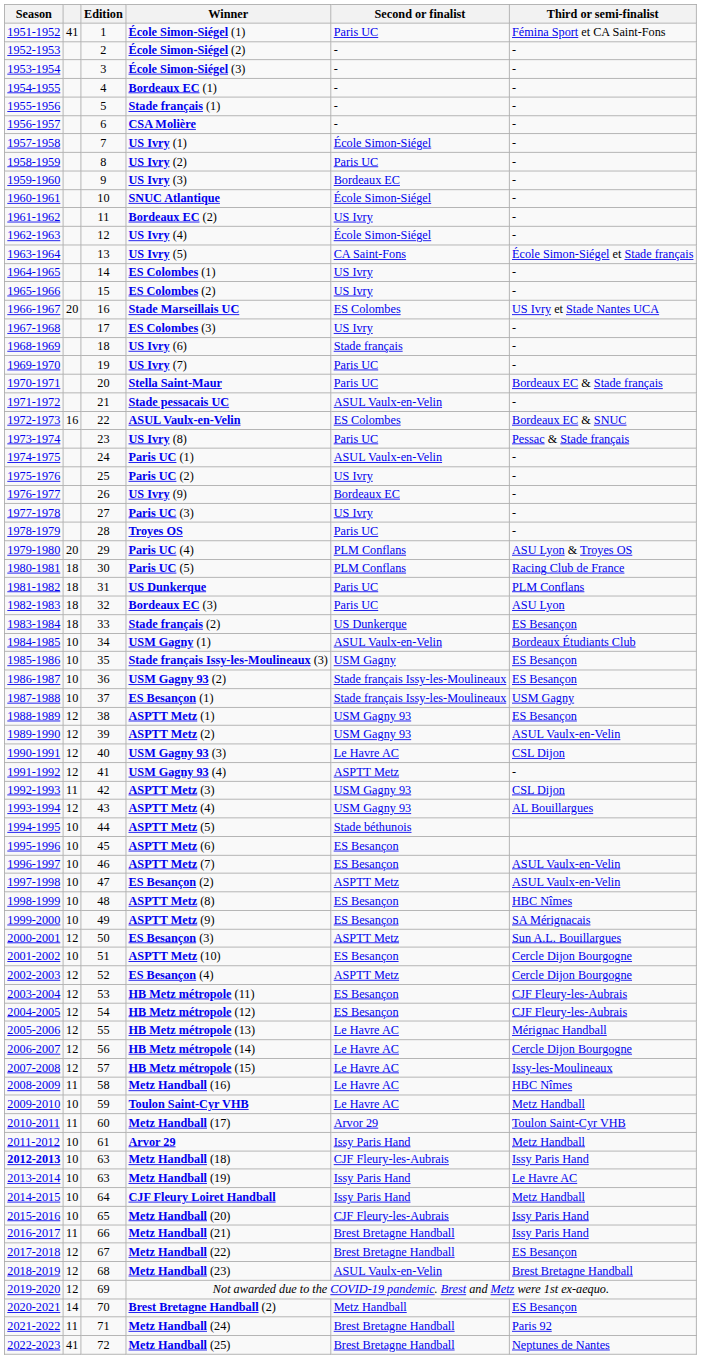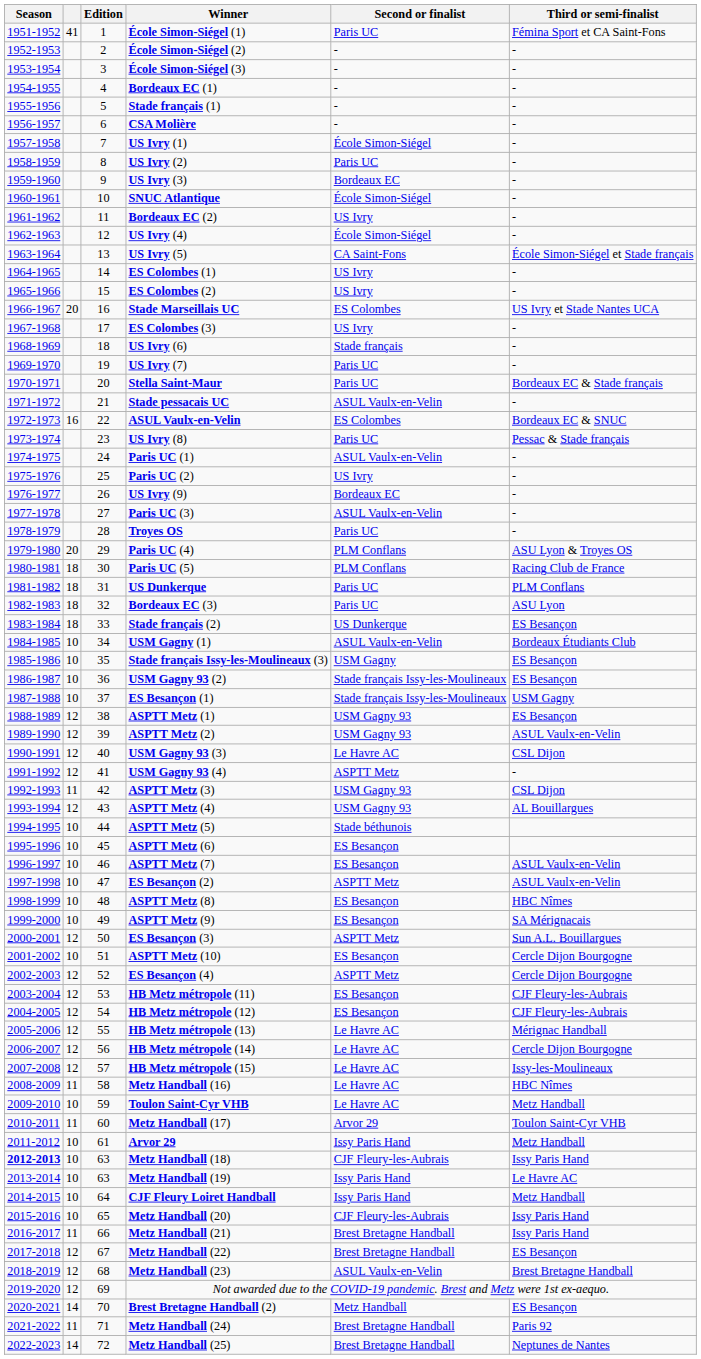 <table class="wikitable" style="font-size:90%; line-height:15px">
 <tr>
 <th scope="col">Season</th>
 <th scope="col"></th>
 <th scope="col">Edition</th>
 <th scope="col">Winner</th>
 <th scope="col">Second or finalist</th>
 <th scope="col">Third or semi-finalist</th>
 </tr>
 <tr>
 <td><a href='#'>1951-1952</a></td>
 <td>41</td>
 <td align="center">1</td>
 <td><strong><a href='#'>École Simon-Siégel</a></strong> (1)</td>
 <td><a href='#'>Paris UC</a></td>
 <td><a href='#'>Fémina Sport</a> et CA Saint-Fons</td>
 </tr>
 <tr>
 <td><a href='#'>1952-1953</a></td>
 <td></td>
 <td align="center">2</td>
 <td><strong><a href='#'>École Simon-Siégel</a></strong> (2)</td>
 <td>-</td>
 <td>-</td>
 </tr>
 <tr>
 <td><a href='#'>1953-1954</a></td>
 <td></td>
 <td align="center">3</td>
 <td><strong><a href='#'>École Simon-Siégel</a></strong> (3)</td>
 <td>-</td>
 <td>-</td>
 </tr>
 <tr>
 <td><a href='#'>1954-1955</a></td>
 <td></td>
 <td align="center">4</td>
 <td><strong><a href='#'>Bordeaux EC</a></strong> (1)</td>
 <td>-</td>
 <td>-</td>
 </tr>
 <tr>
 <td><a href='#'>1955-1956</a></td>
 <td></td>
 <td align="center">5</td>
 <td><strong><a href='#'>Stade français</a></strong> (1)</td>
 <td>-</td>
 <td>-</td>
 </tr>
 <tr>
 <td><a href='#'>1956-1957</a></td>
 <td></td>
 <td align="center">6</td>
 <td><strong><a href='#'>CSA Molière</a></strong></td>
 <td>-</td>
 <td>-</td>
 </tr>
 <tr>
 <td><a href='#'>1957-1958</a></td>
 <td></td>
 <td align="center">7</td>
 <td><strong><a href='#'>US Ivry</a></strong> (1)</td>
 <td><a href='#'>École Simon-Siégel</a></td>
 <td>-</td>
 </tr>
 <tr>
 <td><a href='#'>1958-1959</a></td>
 <td></td>
 <td align="center">8</td>
 <td><strong><a href='#'>US Ivry</a></strong> (2)</td>
 <td><a href='#'>Paris UC</a></td>
 <td>-</td>
 </tr>
 <tr>
 <td><a href='#'>1959-1960</a></td>
 <td></td>
 <td align="center">9</td>
 <td><strong><a href='#'>US Ivry</a></strong> (3)</td>
 <td><a href='#'>Bordeaux EC</a></td>
 <td>-</td>
 </tr>
 <tr>
 <td><a href='#'>1960-1961</a></td>
 <td></td>
 <td align="center">10</td>
 <td><strong><a href='#'>SNUC Atlantique</a></strong></td>
 <td><a href='#'>École Simon-Siégel</a></td>
 <td>-</td>
 </tr>
 <tr>
 <td><a href='#'>1961-1962</a></td>
 <td></td>
 <td align="center">11</td>
 <td><strong><a href='#'>Bordeaux EC</a></strong> (2)</td>
 <td><a href='#'>US Ivry</a></td>
 <td>-</td>
 </tr>
 <tr>
 <td><a href='#'>1962-1963</a></td>
 <td></td>
 <td align="center">12</td>
 <td><strong><a href='#'>US Ivry</a></strong> (4)</td>
 <td><a href='#'>École Simon-Siégel</a></td>
 <td>-</td>
 </tr>
 <tr>
 <td><a href='#'>1963-1964</a></td>
 <td></td>
 <td align="center">13</td>
 <td><strong><a href='#'>US Ivry</a></strong> (5)</td>
 <td><a href='#'>CA Saint-Fons</a></td>
 <td><a href='#'>École Simon-Siégel</a> et <a href='#'>Stade français</a></td>
 </tr>
 <tr>
 <td><a href='#'>1964-1965</a></td>
 <td></td>
 <td align="center">14</td>
 <td><strong><a href='#'>ES Colombes</a></strong> (1)</td>
 <td><a href='#'>US Ivry</a></td>
 <td>-</td>
 </tr>
 <tr>
 <td><a href='#'>1965-1966</a></td>
 <td></td>
 <td align="center">15</td>
 <td><strong><a href='#'>ES Colombes</a></strong> (2)</td>
 <td><a href='#'>US Ivry</a></td>
 <td>-</td>
 </tr>
 <tr>
 <td><a href='#'>1966-1967</a></td>
 <td>20</td>
 <td align="center">16</td>
 <td><strong><a href='#'>Stade Marseillais UC</a></strong></td>
 <td><a href='#'>ES Colombes</a></td>
 <td><a href='#'>US Ivry</a> et <a href='#'>Stade Nantes UCA</a></td>
 </tr>
 <tr>
 <td><a href='#'>1967-1968</a></td>
 <td></td>
 <td align="center">17</td>
 <td><strong><a href='#'>ES Colombes</a></strong> (3)</td>
 <td><a href='#'>US Ivry</a></td>
 <td>-</td>
 </tr>
 <tr>
 <td><a href='#'>1968-1969</a></td>
 <td></td>
 <td align="center">18</td>
 <td><strong><a href='#'>US Ivry</a></strong> (6)</td>
 <td><a href='#'>Stade français</a></td>
 <td>-</td>
 </tr>
 <tr>
 <td><a href='#'>1969-1970</a></td>
 <td></td>
 <td align="center">19</td>
 <td><strong><a href='#'>US Ivry</a></strong> (7)</td>
 <td><a href='#'>Paris UC</a></td>
 <td>-</td>
 </tr>
 <tr>
 <td><a href='#'>1970-1971</a></td>
 <td></td>
 <td align="center">20</td>
 <td><strong><a href='#'>Stella Saint-Maur</a></strong></td>
 <td><a href='#'>Paris UC</a></td>
 <td><a href='#'>Bordeaux EC</a> & <a href='#'>Stade français</a></td>
 </tr>
 <tr>
 <td><a href='#'>1971-1972</a></td>
 <td></td>
 <td align="center">21</td>
 <td><strong><a href='#'>Stade pessacais UC</a></strong></td>
 <td><a href='#'>ASUL Vaulx-en-Velin</a></td>
 <td>-</td>
 </tr>
 <tr>
 <td><a href='#'>1972-1973</a></td>
 <td>16</td>
 <td align="center">22</td>
 <td><strong><a href='#'>ASUL Vaulx-en-Velin</a></strong></td>
 <td><a href='#'>ES Colombes</a></td>
 <td><a href='#'>Bordeaux EC</a> & <a href='#'>SNUC</a></td>
 </tr>
 <tr>
 <td><a href='#'>1973-1974</a></td>
 <td></td>
 <td align="center">23</td>
 <td><strong><a href='#'>US Ivry</a></strong> (8)</td>
 <td><a href='#'>Paris UC</a></td>
 <td><a href='#'>Pessac</a> & <a href='#'>Stade français</a></td>
 </tr>
 <tr>
 <td><a href='#'>1974-1975</a></td>
 <td></td>
 <td align="center">24</td>
 <td><strong><a href='#'>Paris UC</a></strong> (1)</td>
 <td><a href='#'>ASUL Vaulx-en-Velin</a></td>
 <td>-</td>
 </tr>
 <tr>
 <td><a href='#'>1975-1976</a></td>
 <td></td>
 <td align="center">25</td>
 <td><strong><a href='#'>Paris UC</a></strong> (2)</td>
 <td><a href='#'>US Ivry</a></td>
 <td>-</td>
 </tr>
 <tr>
 <td><a href='#'>1976-1977</a></td>
 <td></td>
 <td align="center">26</td>
 <td><strong><a href='#'>US Ivry</a></strong> (9)</td>
 <td><a href='#'>Bordeaux EC</a></td>
 <td>-</td>
 </tr>
 <tr>
 <td><a href='#'>1977-1978</a></td>
 <td></td>
 <td align="center">27</td>
 <td><strong><a href='#'>Paris UC</a></strong> (3)</td>
-<td><a href='#'>US Ivry</a></td>
+<td><a href='#'>ASUL Vaulx-en-Velin</a></td>
 <td>-</td>
 </tr>
 <tr>
 <td><a href='#'>1978-1979</a></td>
 <td></td>
 <td align="center">28</td>
 <td><strong><a href='#'>Troyes OS</a></strong></td>
 <td><a href='#'>Paris UC</a></td>
 <td>-</td>
 </tr>
 <tr>
 <td><a href='#'>1979-1980</a></td>
 <td>20</td>
 <td align="center">29</td>
 <td><strong><a href='#'>Paris UC</a></strong> (4)</td>
 <td><a href='#'>PLM Conflans</a></td>
 <td><a href='#'>ASU Lyon</a> & <a href='#'>Troyes OS</a></td>
 </tr>
 <tr>
 <td><a href='#'>1980-1981</a></td>
 <td>18</td>
 <td align="center">30</td>
 <td><strong><a href='#'>Paris UC</a></strong> (5)</td>
 <td><a href='#'>PLM Conflans</a></td>
 <td><a href='#'>Racing Club de France</a></td>
 </tr>
 <tr>
 <td><a href='#'>1981-1982</a></td>
 <td>18</td>
 <td align="center">31</td>
 <td><strong><a href='#'>US Dunkerque</a></strong></td>
 <td><a href='#'>Paris UC</a></td>
 <td><a href='#'>PLM Conflans</a></td>
 </tr>
 <tr>
 <td><a href='#'>1982-1983</a></td>
 <td>18</td>
 <td align="center">32</td>
 <td><strong><a href='#'>Bordeaux EC</a></strong> (3)</td>
 <td><a href='#'>Paris UC</a></td>
 <td><a href='#'>ASU Lyon</a></td>
 </tr>
 <tr>
 <td><a href='#'>1983-1984</a></td>
 <td>18</td>
 <td align="center">33</td>
 <td><strong><a href='#'>Stade français</a></strong> (2)</td>
 <td><a href='#'>US Dunkerque</a></td>
 <td><a href='#'>ES Besançon</a></td>
 </tr>
 <tr>
 <td><a href='#'>1984-1985</a></td>
 <td>10</td>
 <td align="center">34</td>
 <td><strong><a href='#'>USM Gagny</a></strong> (1)</td>
 <td><a href='#'>ASUL Vaulx-en-Velin</a></td>
 <td><a href='#'>Bordeaux Étudiants Club</a></td>
 </tr>
 <tr>
 <td><a href='#'>1985-1986</a></td>
 <td>10</td>
 <td align="center">35</td>
 <td><strong><a href='#'>Stade français Issy-les-Moulineaux</a></strong>  (3)</td>
 <td><a href='#'>USM Gagny</a></td>
 <td><a href='#'>ES Besançon</a></td>
 </tr>
 <tr>
 <td><a href='#'>1986-1987</a></td>
 <td>10</td>
 <td align="center">36</td>
 <td><strong><a href='#'>USM Gagny 93</a></strong> (2)</td>
 <td><a href='#'>Stade français Issy-les-Moulineaux</a></td>
 <td><a href='#'>ES Besançon</a></td>
 </tr>
 <tr>
 <td><a href='#'>1987-1988</a></td>
 <td>10</td>
 <td align="center">37</td>
 <td><strong><a href='#'>ES Besançon</a></strong> (1)</td>
 <td><a href='#'>Stade français Issy-les-Moulineaux</a></td>
 <td><a href='#'>USM Gagny</a></td>
 </tr>
 <tr>
 <td><a href='#'>1988-1989</a></td>
 <td>12</td>
 <td align="center">38</td>
 <td><strong><a href='#'>ASPTT Metz</a></strong> (1)</td>
 <td><a href='#'>USM Gagny 93</a></td>
 <td><a href='#'>ES Besançon</a></td>
 </tr>
 <tr>
 <td><a href='#'>1989-1990</a></td>
 <td>12</td>
 <td align="center">39</td>
 <td><strong><a href='#'>ASPTT Metz</a></strong> (2)</td>
 <td><a href='#'>USM Gagny 93</a></td>
 <td><a href='#'>ASUL Vaulx-en-Velin</a></td>
 </tr>
 <tr>
 <td><a href='#'>1990-1991</a></td>
 <td>12</td>
 <td align="center">40</td>
 <td><strong><a href='#'>USM Gagny 93</a></strong> (3)</td>
 <td><a href='#'>Le Havre AC</a></td>
 <td><a href='#'>CSL Dijon</a></td>
 </tr>
 <tr>
 <td><a href='#'>1991-1992</a></td>
 <td>12</td>
 <td align="center">41</td>
 <td><strong><a href='#'>USM Gagny 93</a></strong> (4)</td>
 <td><a href='#'>ASPTT Metz</a></td>
 <td>-</td>
 </tr>
 <tr>
 <td><a href='#'>1992-1993</a></td>
 <td>11</td>
 <td align="center">42</td>
 <td><strong><a href='#'>ASPTT Metz</a></strong> (3)</td>
 <td><a href='#'>USM Gagny 93</a></td>
 <td><a href='#'>CSL Dijon</a></td>
 </tr>
 <tr>
 <td><a href='#'>1993-1994</a></td>
 <td>12</td>
 <td align="center">43</td>
 <td><strong><a href='#'>ASPTT Metz</a></strong> (4)</td>
 <td><a href='#'>USM Gagny 93</a></td>
 <td><a href='#'>AL Bouillargues</a></td>
 </tr>
 <tr>
 <td><a href='#'>1994-1995</a></td>
 <td>10</td>
 <td align="center">44</td>
 <td><strong><a href='#'>ASPTT Metz</a></strong> (5)</td>
 <td><a href='#'>Stade béthunois</a></td>
 <td></td>
 </tr>
 <tr>
 <td><a href='#'>1995-1996</a></td>
 <td>10</td>
 <td align="center">45</td>
 <td><strong><a href='#'>ASPTT Metz</a></strong> (6)</td>
 <td><a href='#'>ES Besançon</a></td>
 <td></td>
 </tr>
 <tr>
 <td><a href='#'>1996-1997</a></td>
 <td>10</td>
 <td align="center">46</td>
 <td><strong><a href='#'>ASPTT Metz</a></strong> (7)</td>
 <td><a href='#'>ES Besançon</a></td>
 <td><a href='#'>ASUL Vaulx-en-Velin</a></td>
 </tr>
 <tr>
 <td><a href='#'>1997-1998</a></td>
 <td>10</td>
 <td align="center">47</td>
 <td><strong><a href='#'>ES Besançon</a></strong> (2)</td>
 <td><a href='#'>ASPTT Metz</a></td>
 <td><a href='#'>ASUL Vaulx-en-Velin</a></td>
 </tr>
 <tr>
 <td><a href='#'>1998-1999</a></td>
 <td>10</td>
 <td align="center">48</td>
 <td><strong><a href='#'>ASPTT Metz</a></strong> (8)</td>
 <td><a href='#'>ES Besançon</a></td>
 <td><a href='#'>HBC Nîmes</a></td>
 </tr>
 <tr>
 <td><a href='#'>1999-2000</a></td>
 <td>10</td>
 <td align="center">49</td>
 <td><strong><a href='#'>ASPTT Metz</a></strong> (9)</td>
 <td><a href='#'>ES Besançon</a></td>
 <td><a href='#'>SA Mérignacais</a></td>
 </tr>
 <tr>
 <td><a href='#'>2000-2001</a></td>
 <td>12</td>
 <td align="center">50</td>
 <td><strong><a href='#'>ES Besançon</a></strong> (3)</td>
 <td><a href='#'>ASPTT Metz</a></td>
 <td><a href='#'>Sun A.L. Bouillargues</a></td>
 </tr>
 <tr>
 <td><a href='#'>2001-2002</a></td>
 <td>10</td>
 <td align="center">51</td>
 <td><strong><a href='#'>ASPTT Metz</a></strong> (10)</td>
 <td><a href='#'>ES Besançon</a></td>
 <td><a href='#'>Cercle Dijon Bourgogne</a></td>
 </tr>
 <tr>
 <td><a href='#'>2002-2003</a></td>
 <td>12</td>
 <td align="center">52</td>
 <td><strong><a href='#'>ES Besançon</a></strong> (4)</td>
 <td><a href='#'>ASPTT Metz</a></td>
 <td><a href='#'>Cercle Dijon Bourgogne</a></td>
 </tr>
 <tr>
 <td><a href='#'>2003-2004</a></td>
 <td>12</td>
 <td align="center">53</td>
 <td><strong><a href='#'>HB Metz métropole</a></strong> (11)</td>
 <td><a href='#'>ES Besançon</a></td>
 <td><a href='#'>CJF Fleury-les-Aubrais</a></td>
 </tr>
 <tr>
 <td><a href='#'>2004-2005</a></td>
 <td>12</td>
 <td align="center">54</td>
 <td><strong><a href='#'>HB Metz métropole</a></strong> (12)</td>
 <td><a href='#'>ES Besançon</a></td>
 <td><a href='#'>CJF Fleury-les-Aubrais</a></td>
 </tr>
 <tr>
 <td><a href='#'>2005-2006</a></td>
 <td>12</td>
 <td align="center">55</td>
 <td><strong><a href='#'>HB Metz métropole</a></strong> (13)</td>
 <td><a href='#'>Le Havre AC</a></td>
 <td><a href='#'>Mérignac Handball</a></td>
 </tr>
 <tr>
 <td><a href='#'>2006-2007</a></td>
 <td>12</td>
 <td align="center">56</td>
 <td><strong><a href='#'>HB Metz métropole</a></strong> (14)</td>
 <td><a href='#'>Le Havre AC</a></td>
 <td><a href='#'>Cercle Dijon Bourgogne</a></td>
 </tr>
 <tr>
 <td><a href='#'>2007-2008</a></td>
 <td>12</td>
 <td align="center">57</td>
 <td><strong><a href='#'>HB Metz métropole</a></strong> (15)</td>
 <td><a href='#'>Le Havre AC</a></td>
 <td><a href='#'>Issy-les-Moulineaux</a></td>
 </tr>
 <tr>
 <td><a href='#'>2008-2009</a></td>
 <td>11</td>
 <td align="center">58</td>
 <td><strong><a href='#'>Metz Handball</a></strong> (16)</td>
 <td><a href='#'>Le Havre AC</a></td>
 <td><a href='#'>HBC Nîmes</a></td>
 </tr>
 <tr>
 <td><a href='#'>2009-2010</a></td>
 <td>10</td>
 <td align="center">59</td>
 <td><strong><a href='#'>Toulon Saint-Cyr VHB</a></strong></td>
 <td><a href='#'>Le Havre AC</a></td>
 <td><a href='#'>Metz Handball</a></td>
 </tr>
 <tr>
 <td><a href='#'>2010-2011</a></td>
 <td>11</td>
 <td align="center">60</td>
 <td><strong><a href='#'>Metz Handball</a></strong> (17)</td>
 <td><a href='#'>Arvor 29</a></td>
 <td><a href='#'>Toulon Saint-Cyr VHB</a></td>
 </tr>
 <tr>
 <td><a href='#'>2011-2012</a></td>
 <td>10</td>
 <td align="center">61</td>
 <td><strong><a href='#'>Arvor 29</a></strong></td>
 <td><a href='#'>Issy Paris Hand</a></td>
 <td><a href='#'>Metz Handball</a></td>
 </tr>
 <tr>
 <td><strong><a href='#'>2012-2013</a></strong></td>
 <td>10</td>
 <td align="center">63</td>
 <td><strong><a href='#'>Metz Handball</a></strong> (18)</td>
 <td><a href='#'>CJF Fleury-les-Aubrais</a></td>
 <td><a href='#'>Issy Paris Hand</a></td>
 </tr>
 <tr>
 <td><a href='#'>2013-2014</a></td>
 <td>10</td>
 <td align="center">63</td>
 <td><strong><a href='#'>Metz Handball</a></strong> (19)</td>
 <td><a href='#'>Issy Paris Hand</a></td>
 <td><a href='#'>Le Havre AC</a></td>
 </tr>
 <tr>
 <td><a href='#'>2014-2015</a></td>
 <td>10</td>
 <td align="center">64</td>
 <td><strong><a href='#'>CJF Fleury Loiret Handball</a></strong></td>
 <td><a href='#'>Issy Paris Hand</a></td>
 <td><a href='#'>Metz Handball</a></td>
 </tr>
 <tr>
 <td><a href='#'>2015-2016</a></td>
 <td>10</td>
 <td align="center">65</td>
 <td><strong><a href='#'>Metz Handball</a></strong> (20)</td>
 <td><a href='#'>CJF Fleury-les-Aubrais</a></td>
 <td><a href='#'>Issy Paris Hand</a></td>
 </tr>
 <tr>
 <td><a href='#'>2016-2017</a></td>
 <td>11</td>
 <td align="center">66</td>
 <td><strong><a href='#'>Metz Handball</a></strong> (21)</td>
 <td><a href='#'>Brest Bretagne Handball</a></td>
 <td><a href='#'>Issy Paris Hand</a></td>
 </tr>
 <tr>
 <td><a href='#'>2017-2018</a></td>
 <td>12</td>
 <td align="center">67</td>
 <td><strong><a href='#'>Metz Handball</a></strong> (22)</td>
 <td><a href='#'>Brest Bretagne Handball</a></td>
 <td><a href='#'>ES Besançon</a></td>
 </tr>
 <tr>
 <td><a href='#'>2018-2019</a></td>
 <td>12</td>
 <td align="center">68</td>
 <td><strong><a href='#'>Metz Handball</a></strong> (23)</td>
 <td><a href='#'>ASUL Vaulx-en-Velin</a></td>
 <td><a href='#'>Brest Bretagne Handball</a></td>
 </tr>
 <tr>
 <td><a href='#'>2019-2020</a></td>
 <td>12</td>
 <td align="center">69</td>
 <td colspan="3" align="center"><em>Not awarded due to the <a href='#'>COVID-19 pandemic</a>. <a href='#'>Brest</a> and <a href='#'>Metz</a> were 1st ex-aequo.</em></td>
 </tr>
 <tr>
 <td><a href='#'>2020-2021</a></td>
 <td>14</td>
 <td align="center">70</td>
 <td><strong><a href='#'>Brest Bretagne Handball</a></strong> (2)</td>
 <td><a href='#'>Metz Handball</a></td>
 <td><a href='#'>ES Besançon</a></td>
 </tr>
 <tr>
 <td><a href='#'>2021-2022</a></td>
 <td>11</td>
 <td align="center">71</td>
 <td><strong><a href='#'>Metz Handball</a></strong> (24)</td>
 <td><a href='#'>Brest Bretagne Handball</a></td>
 <td><a href='#'>Paris 92</a></td>
 </tr>
 <tr>
 <td><a href='#'>2022-2023</a></td>
-<td>41</td>
+<td>14</td>
 <td align="center">72</td>
 <td><strong><a href='#'>Metz Handball</a></strong> (25)</td>
 <td><a href='#'>Brest Bretagne Handball</a></td>
 <td><a href='#'>Neptunes de Nantes</a></td>
 </tr>
 </table>
